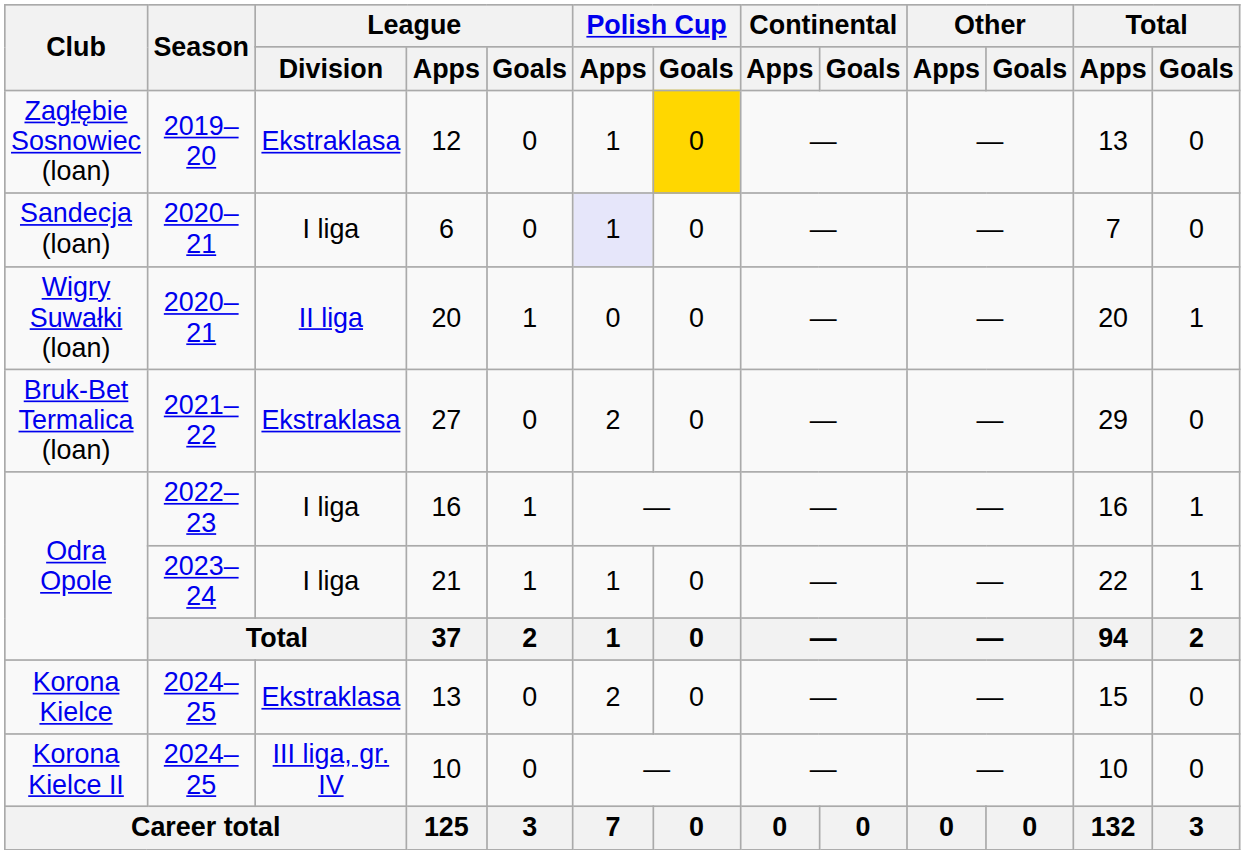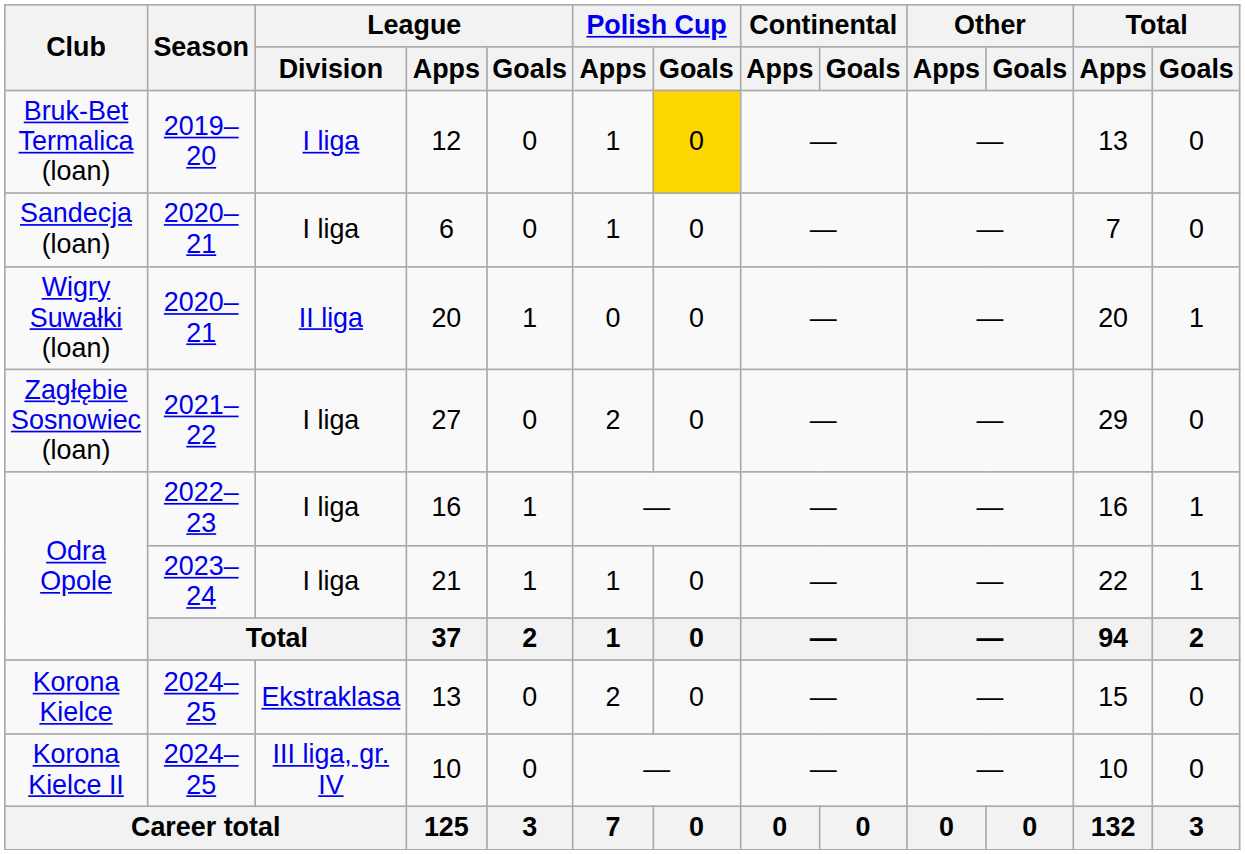 <table class="wikitable" style="text-align: center;">
 <tr>
 <th rowspan="2">Club</th>
 <th rowspan="2">Season</th>
 <th colspan="3">League</th>
 <th colspan="2"><a href='#'>Polish Cup</a></th>
 <th colspan="2">Continental</th>
 <th colspan="2">Other</th>
 <th colspan="2">Total</th>
 </tr>
 <tr>
 <th>Division</th>
 <th>Apps</th>
 <th>Goals</th>
 <th>Apps</th>
 <th>Goals</th>
 <th>Apps</th>
 <th>Goals</th>
 <th>Apps</th>
 <th>Goals</th>
 <th>Apps</th>
 <th>Goals</th>
 </tr>
 <tr>
-<td><a href='#'>Zagłębie Sosnowiec</a> (loan)</td>
+<td><a href='#'>Bruk-Bet Termalica</a> (loan)</td>
 <td><a href='#'>2019–20</a></td>
-<td><a href='#'>Ekstraklasa</a></td>
+<td><a href='#'>I liga</a></td>
 <td>12</td>
 <td>0</td>
 <td>1</td>
 <td style="background: gold;">0</td>
 <td colspan="2">—</td>
 <td colspan="2">—</td>
 <td>13</td>
 <td>0</td>
 </tr>
 <tr>
 <td><a href='#'>Sandecja</a> (loan)</td>
 <td><a href='#'>2020–21</a></td>
 <td>I liga</td>
 <td>6</td>
 <td>0</td>
-<td style="background: lavender;">1</td>
+<td>1</td>
 <td>0</td>
 <td colspan="2">—</td>
 <td colspan="2">—</td>
 <td>7</td>
 <td>0</td>
 </tr>
 <tr>
 <td><a href='#'>Wigry Suwałki</a> (loan)</td>
 <td><a href='#'>2020–21</a></td>
 <td><a href='#'>II liga</a></td>
 <td>20</td>
 <td>1</td>
 <td>0</td>
 <td>0</td>
 <td colspan="2">—</td>
 <td colspan="2">—</td>
 <td>20</td>
 <td>1</td>
 </tr>
 <tr>
-<td><a href='#'>Bruk-Bet Termalica</a> (loan)</td>
+<td><a href='#'>Zagłębie Sosnowiec</a> (loan)</td>
 <td><a href='#'>2021–22</a></td>
-<td><a href='#'>Ekstraklasa</a></td>
+<td>I liga</td>
 <td>27</td>
 <td>0</td>
 <td>2</td>
 <td>0</td>
 <td colspan="2">—</td>
 <td colspan="2">—</td>
 <td>29</td>
 <td>0</td>
 </tr>
 <tr>
 <td rowspan="3"><a href='#'>Odra Opole</a></td>
 <td><a href='#'>2022–23</a></td>
 <td>I liga</td>
 <td>16</td>
 <td>1</td>
 <td colspan="2">—</td>
 <td colspan="2">—</td>
 <td colspan="2">—</td>
 <td>16</td>
 <td>1</td>
 </tr>
 <tr>
 <td><a href='#'>2023–24</a></td>
 <td>I liga</td>
 <td>21</td>
 <td>1</td>
 <td>1</td>
 <td>0</td>
 <td colspan="2">—</td>
 <td colspan="2">—</td>
 <td>22</td>
 <td>1</td>
 </tr>
 <tr>
 <th colspan="2">Total</th>
 <th>37</th>
 <th>2</th>
 <th>1</th>
 <th>0</th>
 <th colspan="2">—</th>
 <th colspan="2">—</th>
 <th>94</th>
 <th>2</th>
 </tr>
 <tr>
 <td><a href='#'>Korona Kielce</a></td>
 <td><a href='#'>2024–25</a></td>
 <td><a href='#'>Ekstraklasa</a></td>
 <td>13</td>
 <td>0</td>
 <td>2</td>
 <td>0</td>
 <td colspan="2">—</td>
 <td colspan="2">—</td>
 <td>15</td>
 <td>0</td>
 </tr>
 <tr>
 <td><a href='#'>Korona Kielce II</a></td>
 <td><a href='#'>2024–25</a></td>
 <td><a href='#'>III liga, gr. IV</a></td>
 <td>10</td>
 <td>0</td>
 <td colspan="2">—</td>
 <td colspan="2">—</td>
 <td colspan="2">—</td>
 <td>10</td>
 <td>0</td>
 </tr>
 <tr>
 <th colspan="3">Career total</th>
 <th>125</th>
 <th>3</th>
 <th>7</th>
 <th>0</th>
 <th>0</th>
 <th>0</th>
 <th>0</th>
 <th>0</th>
 <th>132</th>
 <th>3</th>
 </tr>
 </table>
